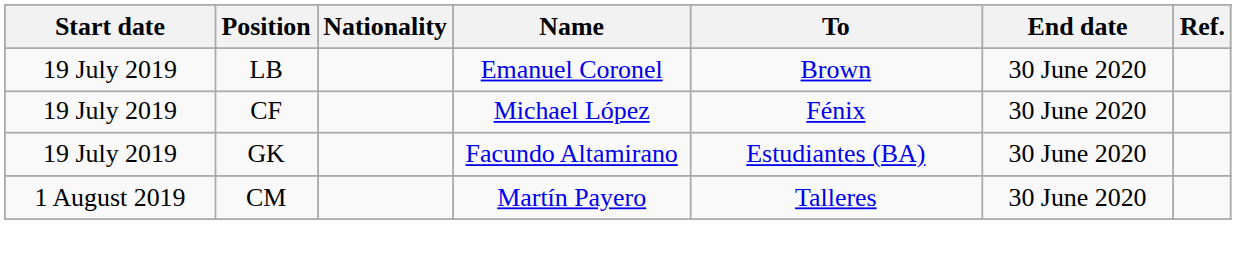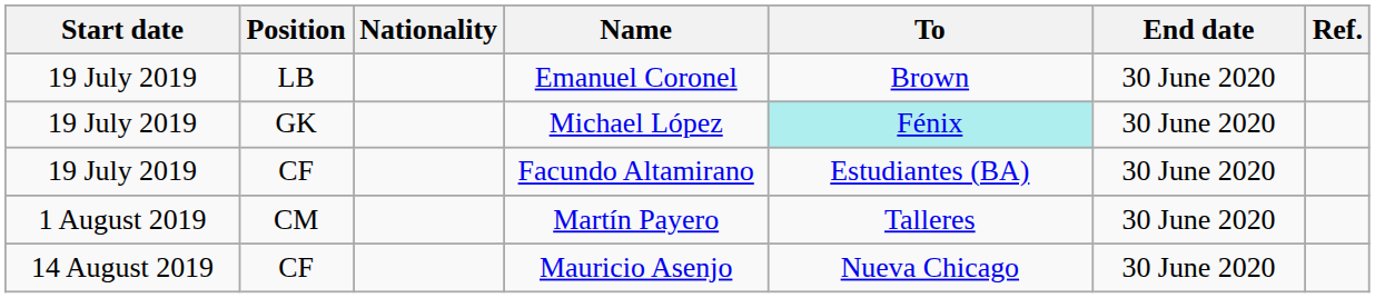 <table class="wikitable" style="text-align:center; font-size:90%; ">
 <tr>
 <th style="background:#; color:#; width:110px;">Start date</th>
 <th style="background:#; color:#; width:50px;">Position</th>
 <th style="background:#; color:#; width:50px;">Nationality</th>
 <th style="background:#; color:#; width:125px;">Name</th>
 <th style="background:#; color:#; width:155px;">To</th>
 <th style="background:#; color:#; width:100px;">End date</th>
 <th style="background:#; color:#; width:25px;">Ref.</th>
 </tr>
 <tr>
 <td>19 July 2019</td>
 <td>LB</td>
 <td></td>
 <td><a href='#'>Emanuel Coronel</a></td>
 <td> <a href='#'>Brown</a></td>
 <td>30 June 2020</td>
 <td></td>
 </tr>
 <tr>
 <td>19 July 2019</td>
-<td>CF</td>
+<td>GK</td>
 <td></td>
 <td><a href='#'>Michael López</a></td>
-<td> <a href='#'>Fénix</a></td>
+<td style="background: paleturquoise;"> <a href='#'>Fénix</a></td>
 <td>30 June 2020</td>
 <td></td>
 </tr>
 <tr>
 <td>19 July 2019</td>
-<td>GK</td>
+<td>CF</td>
 <td></td>
 <td><a href='#'>Facundo Altamirano</a></td>
 <td> <a href='#'>Estudiantes (BA)</a></td>
 <td>30 June 2020</td>
 <td></td>
 </tr>
 <tr>
 <td>1 August 2019</td>
 <td>CM</td>
 <td></td>
 <td><a href='#'>Martín Payero</a></td>
 <td> <a href='#'>Talleres</a></td>
 <td>30 June 2020</td>
 <td></td>
 </tr>
+<tr>
+<td>14 August 2019</td>
+<td>CF</td>
+<td></td>
+<td><a href='#'>Mauricio Asenjo</a></td>
+<td> <a href='#'>Nueva Chicago</a></td>
+<td>30 June 2020</td>
+<td></td>
+</tr>
 </table>
